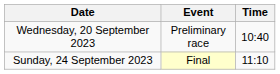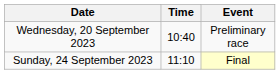 <table class = "wikitable" style="text-align:center;">
 <tr>
 <th width=220>Date</th>
+<th width=50>Time</th>
 <th width=100>Event</th>
-<th width=50>Time</th>
 </tr>
 <tr>
 <td>Wednesday, 20 September 2023</td>
+<td>10:40</td>
 <td>Preliminary race</td>
-<td>10:40</td>
 </tr>
 <tr>
 <td>Sunday, 24 September 2023</td>
+<td>11:10</td>
 <td bgcolor=ffffcc>Final</td>
-<td>11:10</td>
 </tr>
 </table>
